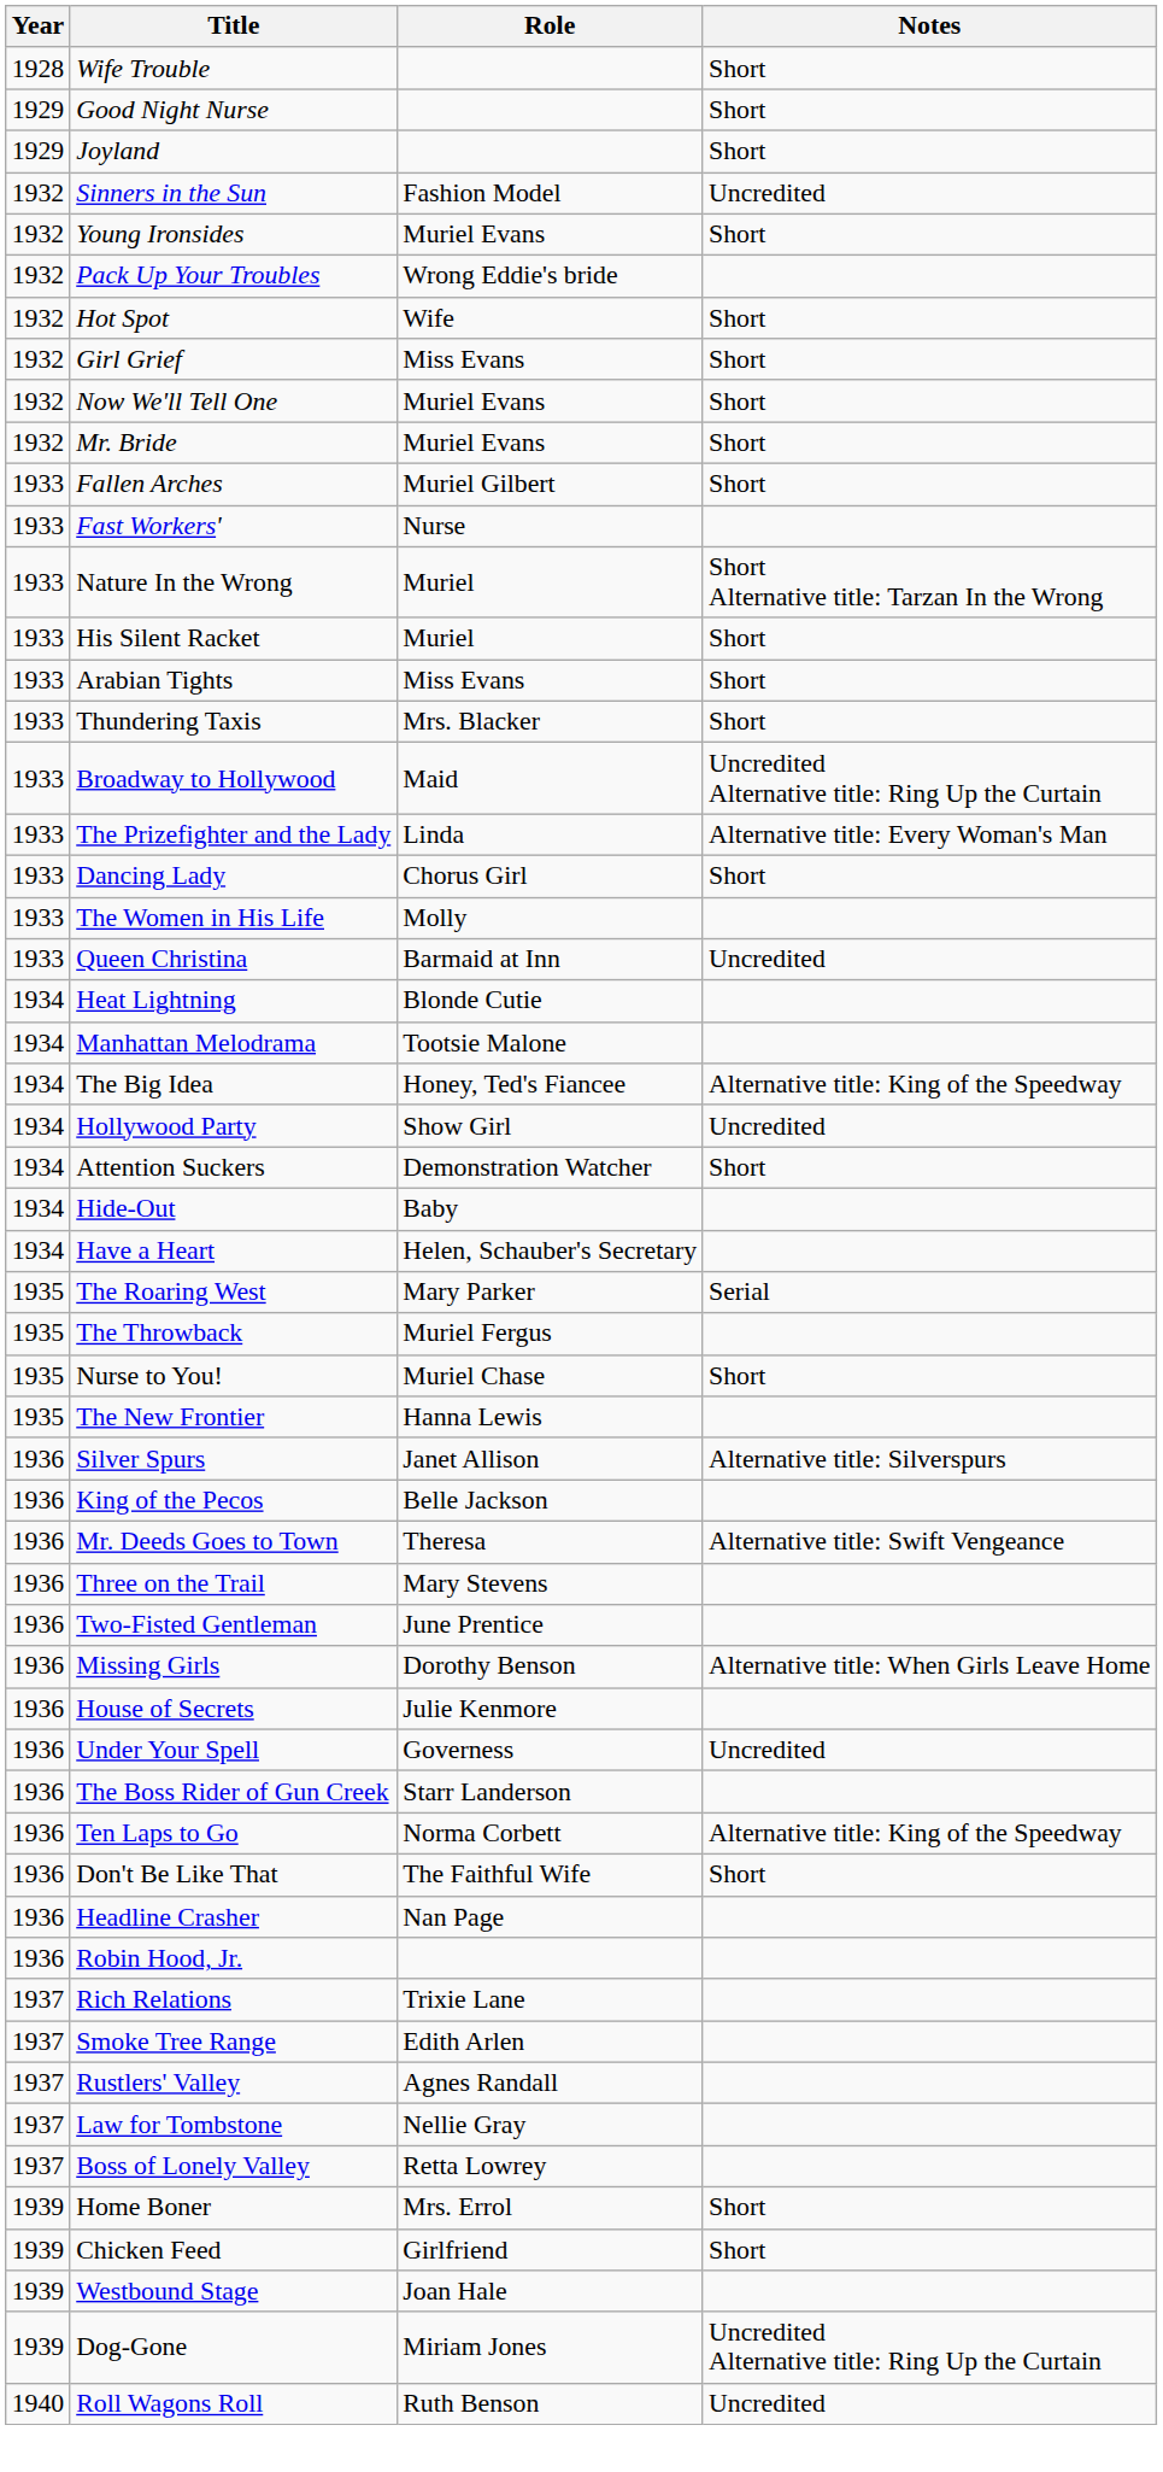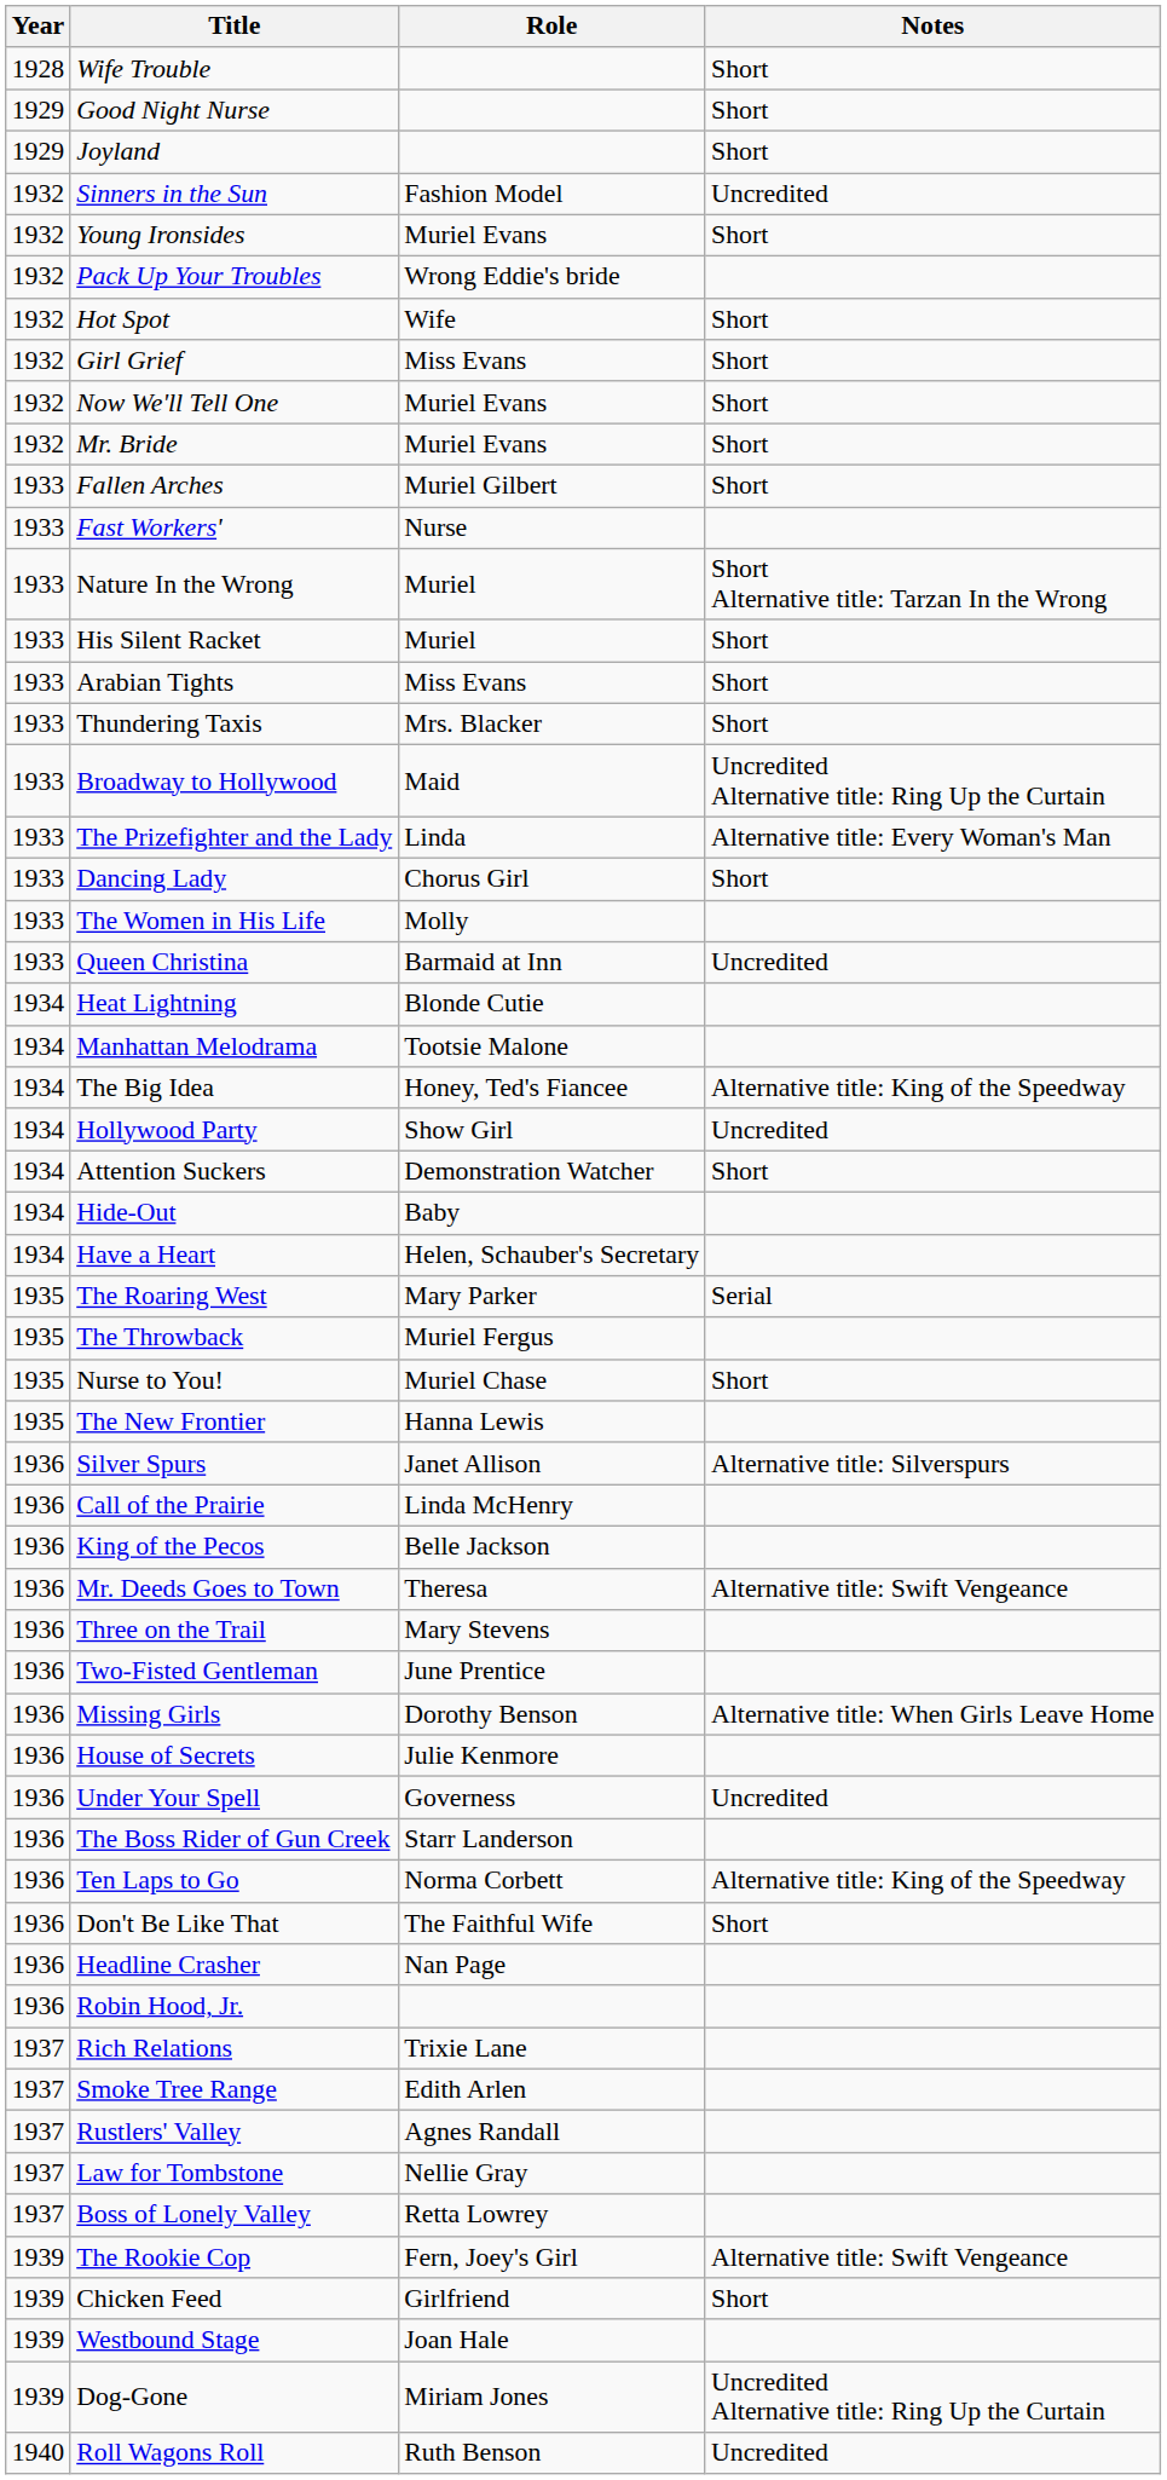 <table class="wikitable sortable">
 <tr>
 <th>Year</th>
 <th>Title</th>
 <th>Role</th>
 <th class="unsortable">Notes</th>
 </tr>
 <tr>
 <td>1928</td>
 <td><em>Wife Trouble</em></td>
 <td></td>
 <td>Short</td>
 </tr>
 <tr>
 <td>1929</td>
 <td><em>Good Night Nurse</em></td>
 <td></td>
 <td>Short</td>
 </tr>
 <tr>
 <td>1929</td>
 <td><em>Joyland</em></td>
 <td></td>
 <td>Short</td>
 </tr>
 <tr>
 <td>1932</td>
 <td><em><a href='#'>Sinners in the Sun</a></em></td>
 <td>Fashion Model</td>
 <td>Uncredited</td>
 </tr>
 <tr>
 <td>1932</td>
 <td><em>Young Ironsides</em></td>
 <td>Muriel Evans</td>
 <td>Short</td>
 </tr>
 <tr>
 <td>1932</td>
 <td><em><a href='#'>Pack Up Your Troubles</a></em></td>
 <td>Wrong Eddie's bride</td>
 <td></td>
 </tr>
 <tr>
 <td>1932</td>
 <td><em>Hot Spot</em></td>
 <td>Wife</td>
 <td>Short</td>
 </tr>
 <tr>
 <td>1932</td>
 <td><em>Girl Grief</em></td>
 <td>Miss Evans</td>
 <td>Short</td>
 </tr>
 <tr>
 <td>1932</td>
 <td><em>Now We'll Tell One</em></td>
 <td>Muriel Evans</td>
 <td>Short</td>
 </tr>
 <tr>
 <td>1932</td>
 <td><em>Mr. Bride</em></td>
 <td>Muriel Evans</td>
 <td>Short</td>
 </tr>
 <tr>
 <td>1933</td>
 <td><em>Fallen Arches</em></td>
 <td>Muriel Gilbert</td>
 <td>Short</td>
 </tr>
 <tr>
 <td>1933</td>
 <td><em><a href='#'>Fast Workers</a>'</td>
 <td>Nurse</td>
 <td></td>
 </tr>
 <tr>
 <td>1933</td>
 <td></em>Nature In the Wrong<em></td>
 <td>Muriel</td>
 <td>Short<br>Alternative title: </em>Tarzan In the Wrong<em></td>
 </tr>
 <tr>
 <td>1933</td>
 <td></em>His Silent Racket<em></td>
 <td>Muriel</td>
 <td>Short</td>
 </tr>
 <tr>
 <td>1933</td>
 <td></em>Arabian Tights<em></td>
 <td>Miss Evans</td>
 <td>Short</td>
 </tr>
 <tr>
 <td>1933</td>
 <td></em>Thundering Taxis<em></td>
 <td>Mrs. Blacker</td>
 <td>Short</td>
 </tr>
 <tr>
 <td>1933</td>
 <td></em><a href='#'>Broadway to Hollywood</a><em></td>
 <td>Maid</td>
 <td>Uncredited<br>Alternative title: </em>Ring Up the Curtain<em></td>
 </tr>
 <tr>
 <td>1933</td>
 <td></em><a href='#'>The Prizefighter and the Lady</a><em></td>
 <td>Linda</td>
 <td>Alternative title: </em>Every Woman's Man<em></td>
 </tr>
 <tr>
 <td>1933</td>
 <td></em><a href='#'>Dancing Lady</a><em></td>
 <td>Chorus Girl</td>
 <td>Short</td>
 </tr>
 <tr>
 <td>1933</td>
 <td></em><a href='#'>The Women in His Life</a><em></td>
 <td>Molly</td>
 <td></td>
 </tr>
 <tr>
 <td>1933</td>
 <td></em><a href='#'>Queen Christina</a><em></td>
 <td>Barmaid at Inn</td>
 <td>Uncredited</td>
 </tr>
 <tr>
 <td>1934</td>
 <td></em><a href='#'>Heat Lightning</a><em></td>
 <td>Blonde Cutie</td>
 <td></td>
 </tr>
 <tr>
 <td>1934</td>
 <td></em><a href='#'>Manhattan Melodrama</a><em></td>
 <td>Tootsie Malone</td>
 <td></td>
 </tr>
 <tr>
 <td>1934</td>
 <td></em>The Big Idea<em></td>
 <td>Honey, Ted's Fiancee</td>
 <td>Alternative title: </em>King of the Speedway<em></td>
 </tr>
 <tr>
 <td>1934</td>
 <td></em><a href='#'>Hollywood Party</a><em></td>
 <td>Show Girl</td>
 <td>Uncredited</td>
 </tr>
 <tr>
 <td>1934</td>
 <td></em>Attention Suckers<em></td>
 <td>Demonstration Watcher</td>
 <td>Short</td>
 </tr>
 <tr>
 <td>1934</td>
 <td></em><a href='#'>Hide-Out</a><em></td>
 <td>Baby</td>
 <td></td>
 </tr>
 <tr>
 <td>1934</td>
 <td></em><a href='#'>Have a Heart</a><em></td>
 <td>Helen, Schauber's Secretary</td>
 <td></td>
 </tr>
 <tr>
 <td>1935</td>
 <td></em><a href='#'>The Roaring West</a><em></td>
 <td>Mary Parker</td>
 <td>Serial</td>
 </tr>
 <tr>
 <td>1935</td>
 <td></em><a href='#'>The Throwback</a><em></td>
 <td>Muriel Fergus</td>
 <td></td>
 </tr>
 <tr>
 <td>1935</td>
 <td></em>Nurse to You!<em></td>
 <td>Muriel Chase</td>
 <td>Short</td>
 </tr>
 <tr>
 <td>1935</td>
 <td></em><a href='#'>The New Frontier</a><em></td>
 <td>Hanna Lewis</td>
 <td></td>
 </tr>
 <tr>
 <td>1936</td>
 <td></em><a href='#'>Silver Spurs</a><em></td>
 <td>Janet Allison</td>
 <td>Alternative title: </em>Silverspurs<em></td>
 </tr>
 <tr>
 <td>1936</td>
+<td></em><a href='#'>Call of the Prairie</a><em></td>
+<td>Linda McHenry</td>
+<td></td>
+</tr>
+<tr>
+<td>1936</td>
 <td></em><a href='#'>King of the Pecos</a><em></td>
 <td>Belle Jackson</td>
 <td></td>
 </tr>
 <tr>
 <td>1936</td>
 <td></em><a href='#'>Mr. Deeds Goes to Town</a><em></td>
 <td>Theresa</td>
 <td>Alternative title: </em>Swift Vengeance<em></td>
 </tr>
 <tr>
 <td>1936</td>
 <td></em><a href='#'>Three on the Trail</a><em></td>
 <td>Mary Stevens</td>
 <td></td>
 </tr>
 <tr>
 <td>1936</td>
 <td></em><a href='#'>Two-Fisted Gentleman</a><em></td>
 <td>June Prentice</td>
 <td></td>
 </tr>
 <tr>
 <td>1936</td>
 <td></em><a href='#'>Missing Girls</a><em></td>
 <td>Dorothy Benson</td>
 <td>Alternative title: </em>When Girls Leave Home<em></td>
 </tr>
 <tr>
 <td>1936</td>
 <td></em><a href='#'>House of Secrets</a><em></td>
 <td>Julie Kenmore</td>
 <td></td>
 </tr>
 <tr>
 <td>1936</td>
 <td></em><a href='#'>Under Your Spell</a><em></td>
 <td>Governess</td>
 <td>Uncredited</td>
 </tr>
 <tr>
 <td>1936</td>
 <td></em><a href='#'>The Boss Rider of Gun Creek</a><em></td>
 <td>Starr Landerson</td>
 <td></td>
 </tr>
 <tr>
 <td>1936</td>
 <td></em><a href='#'>Ten Laps to Go</a><em></td>
 <td>Norma Corbett</td>
 <td>Alternative title: </em>King of the Speedway<em></td>
 </tr>
 <tr>
 <td>1936</td>
 <td></em>Don't Be Like That<em></td>
 <td>The Faithful Wife</td>
 <td>Short</td>
 </tr>
 <tr>
 <td>1936</td>
 <td></em><a href='#'>Headline Crasher</a><em></td>
 <td>Nan Page</td>
 <td></td>
 </tr>
 <tr>
 <td>1936</td>
 <td></em><a href='#'>Robin Hood, Jr.</a><em></td>
 <td></td>
 <td></td>
 </tr>
 <tr>
 <td>1937</td>
 <td></em><a href='#'>Rich Relations</a><em></td>
 <td>Trixie Lane</td>
 <td></td>
 </tr>
 <tr>
 <td>1937</td>
 <td></em><a href='#'>Smoke Tree Range</a><em></td>
 <td>Edith Arlen</td>
 <td></td>
 </tr>
 <tr>
 <td>1937</td>
 <td></em><a href='#'>Rustlers' Valley</a><em></td>
 <td>Agnes Randall</td>
 <td></td>
 </tr>
 <tr>
 <td>1937</td>
 <td></em><a href='#'>Law for Tombstone</a><em></td>
 <td>Nellie Gray</td>
 <td></td>
 </tr>
 <tr>
 <td>1937</td>
 <td></em><a href='#'>Boss of Lonely Valley</a><em></td>
 <td>Retta Lowrey</td>
 <td></td>
 </tr>
 <tr>
 <td>1939</td>
-<td></em>Home Boner<em></td>
-<td>Mrs. Errol</td>
-<td>Short</td>
+<td></em><a href='#'>The Rookie Cop</a><em></td>
+<td>Fern, Joey's Girl</td>
+<td>Alternative title: </em>Swift Vengeance<em></td>
 </tr>
 <tr>
 <td>1939</td>
 <td></em>Chicken Feed<em></td>
 <td>Girlfriend</td>
 <td>Short</td>
 </tr>
 <tr>
 <td>1939</td>
 <td></em><a href='#'>Westbound Stage</a><em></td>
 <td>Joan Hale</td>
 <td></td>
 </tr>
 <tr>
 <td>1939</td>
 <td></em>Dog-Gone<em></td>
 <td>Miriam Jones</td>
 <td>Uncredited<br>Alternative title: </em>Ring Up the Curtain<em></td>
 </tr>
 <tr>
 <td>1940</td>
 <td></em><a href='#'>Roll Wagons Roll</a><em></td>
 <td>Ruth Benson</td>
 <td>Uncredited</td>
 </tr>
 </table>
